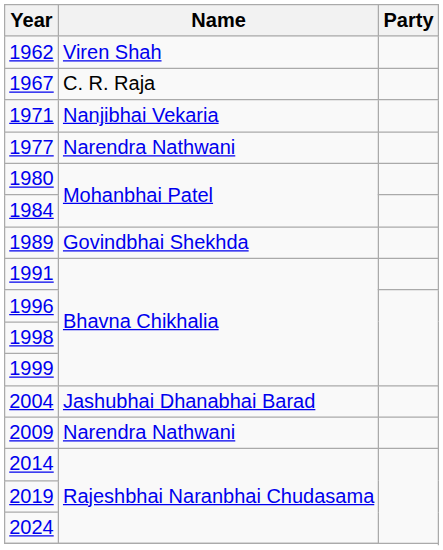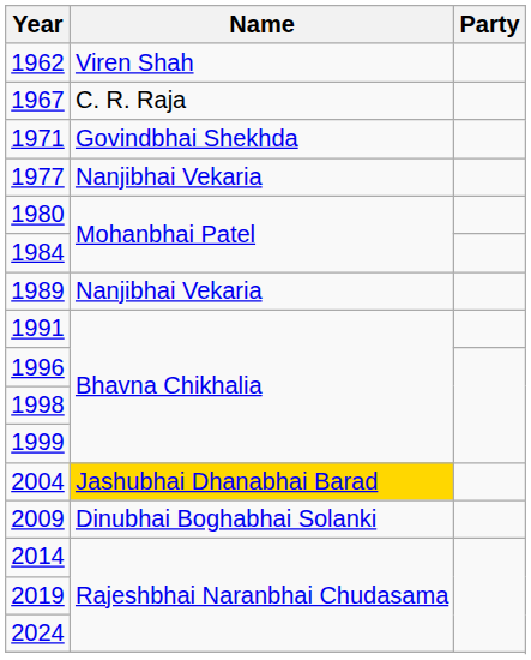 <table class="wikitable sortable">
 <tr>
 <th>Year</th>
 <th>Name</th>
 <th colspan=2>Party</th>
 </tr>
 <tr>
 <td><a href='#'>1962</a></td>
 <td><a href='#'>Viren Shah</a></td>
 <td></td>
 </tr>
 <tr>
 <td><a href='#'>1967</a></td>
 <td>C. R. Raja</td>
 <td></td>
 </tr>
 <tr>
 <td><a href='#'>1971</a></td>
-<td><a href='#'>Nanjibhai Vekaria</a></td>
+<td><a href='#'>Govindbhai Shekhda</a></td>
 <td></td>
 </tr>
 <tr>
 <td><a href='#'>1977</a></td>
-<td><a href='#'>Narendra Nathwani</a></td>
+<td><a href='#'>Nanjibhai Vekaria</a></td>
 <td></td>
 </tr>
 <tr>
 <td><a href='#'>1980</a></td>
 <td rowspan="2"><a href='#'>Mohanbhai Patel</a></td>
 <td></td>
 </tr>
 <tr>
 <td><a href='#'>1984</a></td>
 <td></td>
 </tr>
 <tr>
 <td><a href='#'>1989</a></td>
-<td><a href='#'>Govindbhai Shekhda</a></td>
+<td><a href='#'>Nanjibhai Vekaria</a></td>
 <td></td>
 </tr>
 <tr>
 <td><a href='#'>1991</a></td>
 <td rowspan="4"><a href='#'>Bhavna Chikhalia</a></td>
 <td></td>
 </tr>
 <tr>
 <td><a href='#'>1996</a></td>
 </tr>
 <tr>
 <td><a href='#'>1998</a></td>
 </tr>
 <tr>
 <td><a href='#'>1999</a></td>
 </tr>
 <tr>
 <td><a href='#'>2004</a></td>
-<td><a href='#'>Jashubhai Dhanabhai Barad</a></td>
+<td style="background: gold;"><a href='#'>Jashubhai Dhanabhai Barad</a></td>
 <td></td>
 </tr>
 <tr>
 <td><a href='#'>2009</a></td>
-<td><a href='#'>Narendra Nathwani</a></td>
+<td><a href='#'>Dinubhai Boghabhai Solanki</a></td>
 <td></td>
 </tr>
 <tr>
 <td><a href='#'>2014</a></td>
 <td rowspan="3"><a href='#'>Rajeshbhai Naranbhai Chudasama</a></td>
 </tr>
 <tr>
 <td><a href='#'>2019</a></td>
 </tr>
 <tr>
 <td><a href='#'>2024</a></td>
 </tr>
 <tr>
 </tr>
 </table>
